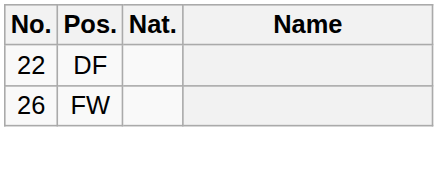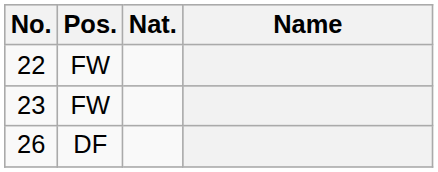 <table class="wikitable sortable plainrowheaders" style="text-align:center">
 <tr>
 <th scope="col">No.</th>
 <th scope="col">Pos.</th>
 <th scope="col">Nat.</th>
 <th width="150" scope="col">Name</th>
 </tr>
 <tr>
 <td>22</td>
-<td>DF</td>
+<td>FW</td>
+<td></td>
+<th scope="row"></th>
+</tr>
+<tr>
+<td>23</td>
+<td>FW</td>
 <td></td>
 <th scope="row"></th>
 </tr>
 <tr>
 <td>26</td>
-<td>FW</td>
+<td>DF</td>
 <td></td>
 <th scope="row"></th>
 </tr>
 </table>
